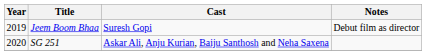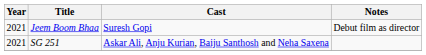 <table class="wikitable sortable">
 <tr>
 <th>Year</th>
 <th>Title</th>
 <th>Cast</th>
 <th>Notes</th>
 </tr>
 <tr>
-<td>2019</td>
+<td>2021</td>
 <td><em><a href='#'>Jeem Boom Bhaa</a></em></td>
 <td><a href='#'>Suresh Gopi</a></td>
 <td>Debut film as director </td>
 </tr>
 <tr>
-<td>2020</td>
+<td>2021</td>
 <td><em>SG 251</em></td>
 <td><a href='#'>Askar Ali</a>, <a href='#'>Anju Kurian</a>, <a href='#'>Baiju Santhosh</a> and <a href='#'>Neha Saxena</a></td>
 <td></td>
 </tr>
 <tr>
 </tr>
 </table>
